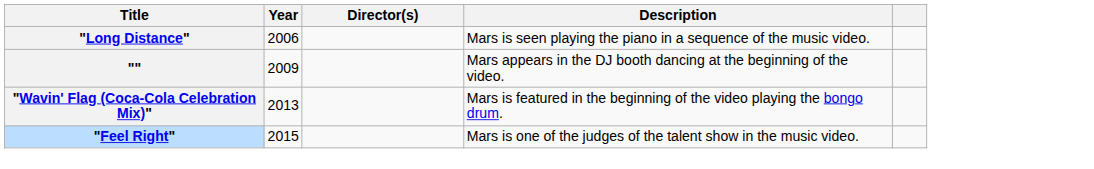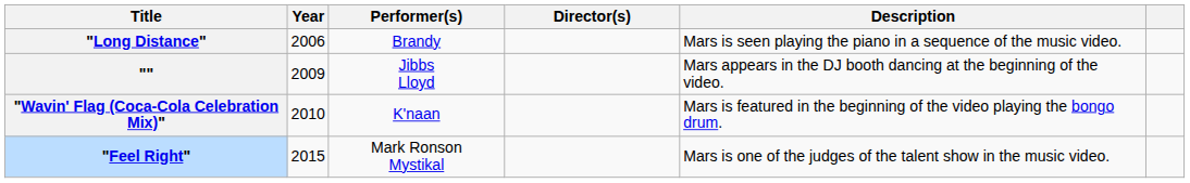 <table class="wikitable sortable plainrowheaders" style="text-align:center;">
 <tr>
 <th scope="col" style="width: 18em;">Title</th>
 <th scope="col" style="width: 2em;">Year</th>
+<th scope="col" style="width: 11em;">Performer(s)</th>
 <th scope="col" style="width: 11em;">Director(s)</th>
 <th scope="col" style="width: 30em;" class="unsortable">Description</th>
 <th scope="col" style="width: 2em;" class="unsortable"></th>
 </tr>
 <tr>
 <th scope="row">"<a href='#'>Long Distance</a>"</th>
 <td>2006</td>
+<td><a href='#'>Brandy</a></td>
 <td></td>
 <td style="text-align:left;">Mars is seen playing the piano in a sequence of the music video.</td>
 <td></td>
 </tr>
 <tr>
 <th scope="row">""</th>
 <td>2009</td>
+<td><a href='#'>Jibbs</a><br><a href='#'>Lloyd</a></td>
 <td></td>
 <td style="text-align:left;">Mars appears in the DJ booth dancing at the beginning of the video.</td>
 <td></td>
 </tr>
 <tr>
 <th scope="row">"<a href='#'>Wavin' Flag (Coca-Cola Celebration Mix)</a>"</th>
-<td>2013</td>
+<td>2010</td>
+<td><a href='#'>K'naan</a></td>
 <td></td>
 <td style="text-align:left;">Mars is featured in the beginning of the video playing the <a href='#'>bongo drum</a>.</td>
 <td></td>
 </tr>
 <tr>
 <th style="background:#bdf;" scope="row">"<a href='#'>Feel Right</a>" </th>
 <td>2015</td>
+<td>Mark Ronson<br><a href='#'>Mystikal</a></td>
 <td><br></td>
 <td style="text-align:left;">Mars is one of the judges of the talent show in the music video.</td>
 <td></td>
 </tr>
 </table>
